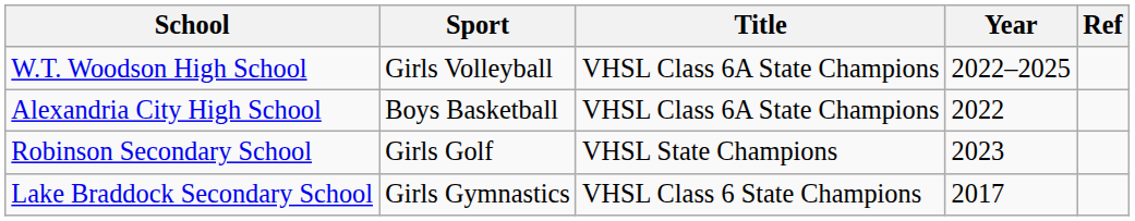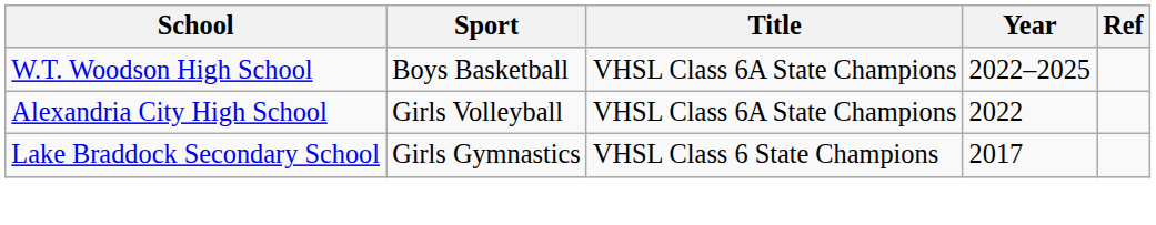 <table class="wikitable">
 <tr>
 <th>School</th>
 <th>Sport</th>
 <th>Title</th>
 <th>Year</th>
 <th>Ref</th>
 </tr>
 <tr>
 <td><a href='#'>W.T. Woodson High School</a></td>
-<td>Girls Volleyball</td>
+<td>Boys Basketball</td>
 <td>VHSL Class 6A State Champions</td>
 <td>2022–2025</td>
 <td></td>
 </tr>
 <tr>
 <td><a href='#'>Alexandria City High School</a></td>
-<td>Boys Basketball</td>
+<td>Girls Volleyball</td>
 <td>VHSL Class 6A State Champions</td>
 <td>2022</td>
-<td></td>
-</tr>
-<tr>
-<td><a href='#'>Robinson Secondary School</a></td>
-<td>Girls Golf</td>
-<td>VHSL State Champions</td>
-<td>2023</td>
 <td></td>
 </tr>
 <tr>
 <td><a href='#'>Lake Braddock Secondary School</a></td>
 <td>Girls Gymnastics</td>
 <td>VHSL Class 6 State Champions</td>
 <td>2017</td>
 <td></td>
 </tr>
 </table>
